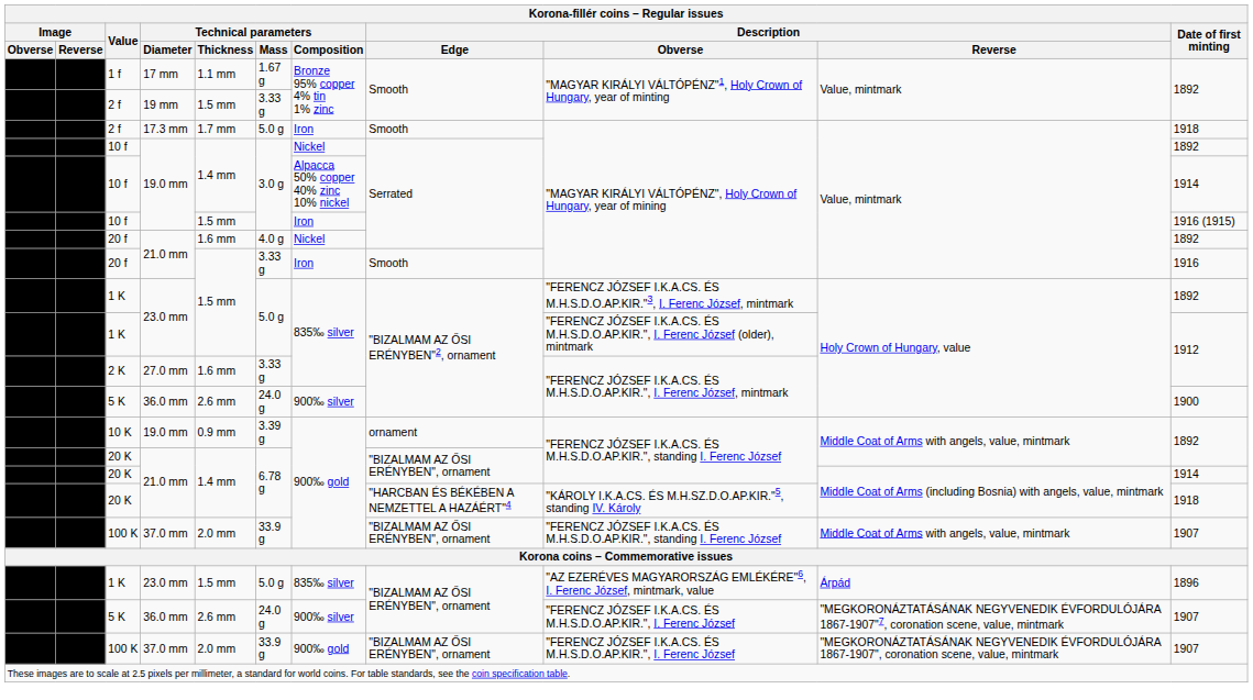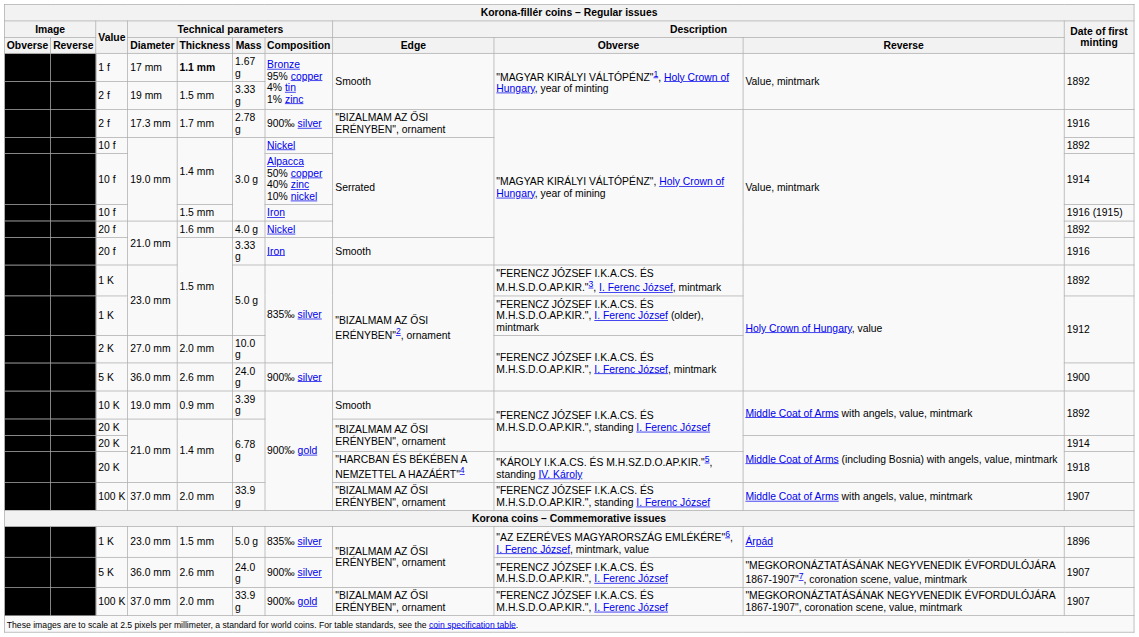 <table class="wikitable" style="font-size:90%">
 <tr>
 <th colspan="11">Korona-fillér coins – Regular issues</th>
 </tr>
 <tr>
 <th colspan="2">Image</th>
 <th rowspan="2">Value</th>
 <th colspan="4">Technical parameters</th>
 <th colspan="3">Description</th>
 <th rowspan="2">Date of first minting</th>
 </tr>
 <tr>
 <th>Obverse</th>
 <th>Reverse</th>
 <th>Diameter</th>
 <th>Thickness</th>
 <th>Mass</th>
 <th>Composition</th>
 <th>Edge</th>
 <th>Obverse</th>
 <th>Reverse</th>
 </tr>
 <tr>
 <td align="center" bgcolor="#000000"></td>
 <td align="center" bgcolor="#000000"></td>
 <td>1 f</td>
 <td>17 mm</td>
-<td>1.1 mm</td>
+<td><strong>1.1 mm</strong></td>
 <td>1.67 g</td>
 <td rowspan="2"><a href='#'>Bronze</a><br>95% <a href='#'>copper</a><br>4% <a href='#'>tin</a><br>1% <a href='#'>zinc</a></td>
 <td rowspan="2">Smooth</td>
 <td rowspan="2">"MAGYAR KIRÁLYI VÁLTÓPÉNZ"<sup><a href='#'>1</a></sup>, <a href='#'>Holy Crown of Hungary</a>, year of minting</td>
 <td rowspan="2">Value, mintmark</td>
 <td rowspan="2">1892</td>
 </tr>
 <tr>
 <td align="center" bgcolor="#000000"></td>
 <td align="center" bgcolor="#000000"></td>
 <td>2 f</td>
 <td>19 mm</td>
 <td>1.5 mm</td>
 <td>3.33 g</td>
 </tr>
 <tr>
 <td align="center" bgcolor="#000000"></td>
 <td align="center" bgcolor="#000000"></td>
 <td>2 f</td>
 <td>17.3 mm</td>
 <td>1.7 mm</td>
-<td>5.0 g</td>
-<td><a href='#'>Iron</a></td>
-<td>Smooth</td>
+<td>2.78 g</td>
+<td>900‰ <a href='#'>silver</a></td>
+<td>"BIZALMAM AZ ŐSI ERÉNYBEN", ornament</td>
 <td rowspan="6">"MAGYAR KIRÁLYI VÁLTÓPÉNZ", <a href='#'>Holy Crown of Hungary</a>, year of mining</td>
 <td rowspan="6">Value, mintmark</td>
-<td>1918</td>
+<td>1916</td>
 </tr>
 <tr>
 <td align="center" bgcolor="#000000"></td>
 <td align="center" bgcolor="#000000"></td>
 <td>10 f</td>
 <td rowspan="3">19.0 mm</td>
 <td rowspan="2">1.4 mm</td>
 <td rowspan="3">3.0 g</td>
 <td><a href='#'>Nickel</a></td>
 <td rowspan="4">Serrated</td>
 <td>1892</td>
 </tr>
 <tr>
 <td align="center" bgcolor="#000000"></td>
 <td align="center" bgcolor="#000000"></td>
 <td>10 f</td>
 <td><a href='#'>Alpacca</a><br>50% <a href='#'>copper</a><br>40% <a href='#'>zinc</a><br>10% <a href='#'>nickel</a></td>
 <td>1914</td>
 </tr>
 <tr>
 <td align="center" bgcolor="#000000"></td>
 <td align="center" bgcolor="#000000"></td>
 <td>10 f</td>
 <td>1.5 mm</td>
 <td><a href='#'>Iron</a></td>
 <td>1916 (1915)</td>
 </tr>
 <tr>
 <td align="center" bgcolor="#000000"></td>
 <td align="center" bgcolor="#000000"></td>
 <td>20 f</td>
 <td rowspan="2">21.0 mm</td>
 <td>1.6 mm</td>
 <td>4.0 g</td>
 <td><a href='#'>Nickel</a></td>
 <td>1892</td>
 </tr>
 <tr>
 <td align="center" bgcolor="#000000"></td>
 <td align="center" bgcolor="#000000"></td>
 <td>20 f</td>
 <td rowspan="3">1.5 mm</td>
 <td>3.33 g</td>
 <td><a href='#'>Iron</a></td>
 <td>Smooth</td>
 <td>1916</td>
 </tr>
 <tr>
 <td align="center" bgcolor="#000000"></td>
 <td align="center" bgcolor="#000000"></td>
 <td>1 K</td>
 <td rowspan="2">23.0 mm</td>
 <td rowspan="2">5.0 g</td>
 <td rowspan="3">835‰ <a href='#'>silver</a></td>
 <td rowspan="4">"BIZALMAM AZ ŐSI ERÉNYBEN"<sup><a href='#'>2</a></sup>, ornament</td>
 <td>"FERENCZ JÓZSEF I.K.A.CS. ÉS M.H.S.D.O.AP.KIR."<sup><a href='#'>3</a></sup>, <a href='#'>I. Ferenc József</a>, mintmark</td>
 <td rowspan="4"><a href='#'>Holy Crown of Hungary</a>, value</td>
 <td>1892</td>
 </tr>
 <tr>
 <td align="center" bgcolor="#000000"></td>
 <td align="center" bgcolor="#000000"></td>
 <td>1 K</td>
 <td>"FERENCZ JÓZSEF I.K.A.CS. ÉS M.H.S.D.O.AP.KIR.", <a href='#'>I. Ferenc József</a> (older), mintmark</td>
 <td rowspan="2">1912</td>
 </tr>
 <tr>
 <td align="center" bgcolor="#000000"></td>
 <td align="center" bgcolor="#000000"></td>
 <td>2 K</td>
 <td>27.0 mm</td>
-<td>1.6 mm</td>
-<td>3.33 g</td>
+<td>2.0 mm</td>
+<td>10.0 g</td>
 <td rowspan="2">"FERENCZ JÓZSEF I.K.A.CS. ÉS M.H.S.D.O.AP.KIR.", <a href='#'>I. Ferenc József</a>, mintmark</td>
 </tr>
 <tr>
 <td align="center" bgcolor="#000000"></td>
 <td align="center" bgcolor="#000000"></td>
 <td>5 K</td>
 <td>36.0 mm</td>
 <td>2.6 mm</td>
 <td>24.0 g</td>
 <td>900‰ <a href='#'>silver</a></td>
 <td>1900</td>
 </tr>
 <tr>
 <td align="center" bgcolor="#000000"></td>
 <td align="center" bgcolor="#000000"></td>
 <td>10 K</td>
 <td>19.0 mm</td>
 <td>0.9 mm</td>
 <td>3.39 g</td>
 <td rowspan="5">900‰ <a href='#'>gold</a></td>
-<td>ornament</td>
+<td>Smooth</td>
 <td rowspan="3">"FERENCZ JÓZSEF I.K.A.CS. ÉS M.H.S.D.O.AP.KIR.", standing <a href='#'>I. Ferenc József</a></td>
 <td rowspan="2"><a href='#'>Middle Coat of Arms</a> with angels, value, mintmark</td>
 <td rowspan="2">1892</td>
 </tr>
 <tr>
 <td align="center" bgcolor="#000000"></td>
 <td align="center" bgcolor="#000000"></td>
 <td>20 K</td>
 <td rowspan="3">21.0 mm</td>
 <td rowspan="3">1.4 mm</td>
 <td rowspan="3">6.78 g</td>
 <td rowspan="2">"BIZALMAM AZ ŐSI ERÉNYBEN", ornament</td>
 </tr>
 <tr>
 <td align="center" bgcolor="#000000"></td>
 <td align="center" bgcolor="#000000"></td>
 <td>20 K</td>
 <td rowspan="2"><a href='#'>Middle Coat of Arms</a> (including Bosnia) with angels, value, mintmark</td>
 <td>1914</td>
 </tr>
 <tr>
 <td align="center" bgcolor="#000000"></td>
 <td align="center" bgcolor="#000000"></td>
 <td>20 K</td>
 <td>"HARCBAN ÉS BÉKÉBEN A NEMZETTEL A HAZÁÉRT"<sup><a href='#'>4</a></sup></td>
 <td>"KÁROLY I.K.A.CS. ÉS M.H.SZ.D.O.AP.KIR."<sup><a href='#'>5</a></sup>, standing <a href='#'>IV. Károly</a></td>
 <td>1918</td>
 </tr>
 <tr>
 <td align="center" bgcolor="#000000"></td>
 <td align="center" bgcolor="#000000"></td>
 <td>100 K</td>
 <td>37.0 mm</td>
 <td>2.0 mm</td>
 <td>33.9 g</td>
 <td>"BIZALMAM AZ ŐSI ERÉNYBEN", ornament</td>
 <td>"FERENCZ JÓZSEF I.K.A.CS. ÉS M.H.S.D.O.AP.KIR.", standing <a href='#'>I. Ferenc József</a></td>
 <td><a href='#'>Middle Coat of Arms</a> with angels, value, mintmark</td>
 <td>1907</td>
 </tr>
 <tr>
 <th colspan="11">Korona coins – Commemorative issues</th>
 </tr>
 <tr>
 <td align="center" bgcolor="#000000"></td>
 <td align="center" bgcolor="#000000"></td>
 <td>1 K</td>
 <td>23.0 mm</td>
 <td>1.5 mm</td>
 <td>5.0 g</td>
 <td>835‰ <a href='#'>silver</a></td>
 <td rowspan="2">"BIZALMAM AZ ŐSI ERÉNYBEN", ornament</td>
 <td>"AZ EZERÉVES MAGYARORSZÁG EMLÉKÉRE"<sup><a href='#'>6</a></sup>, <a href='#'>I. Ferenc József</a>, mintmark, value</td>
 <td><a href='#'>Árpád</a></td>
 <td>1896</td>
 </tr>
 <tr>
 <td align="center" bgcolor="#000000"></td>
 <td align="center" bgcolor="#000000"></td>
 <td>5 K</td>
 <td>36.0 mm</td>
 <td>2.6 mm</td>
 <td>24.0 g</td>
 <td>900‰ <a href='#'>silver</a></td>
 <td>"FERENCZ JÓZSEF I.K.A.CS. ÉS M.H.S.D.O.AP.KIR.", <a href='#'>I. Ferenc József</a></td>
 <td>"MEGKORONÁZTATÁSÁNAK NEGYVENEDIK ÉVFORDULÓJÁRA 1867-1907"<sup><a href='#'>7</a></sup>, coronation scene, value, mintmark</td>
 <td>1907</td>
 </tr>
 <tr>
 <td align="center" bgcolor="#000000"></td>
 <td align="center" bgcolor="#000000"></td>
 <td>100 K</td>
 <td>37.0 mm</td>
 <td>2.0 mm</td>
 <td>33.9 g</td>
 <td>900‰ <a href='#'>gold</a></td>
 <td>"BIZALMAM AZ ŐSI ERÉNYBEN", ornament</td>
 <td>"FERENCZ JÓZSEF I.K.A.CS. ÉS M.H.S.D.O.AP.KIR.", <a href='#'>I. Ferenc József</a></td>
 <td>"MEGKORONÁZTATÁSÁNAK NEGYVENEDIK ÉVFORDULÓJÁRA 1867-1907", coronation scene, value, mintmark</td>
 <td>1907</td>
 </tr>
 <tr>
 <td colspan="11"><small>These images are to scale at 2.5 pixels per millimeter, a standard for world coins. For table standards, see the <a href='#'>coin specification table</a>.</small></td>
 </tr>
 </table>
